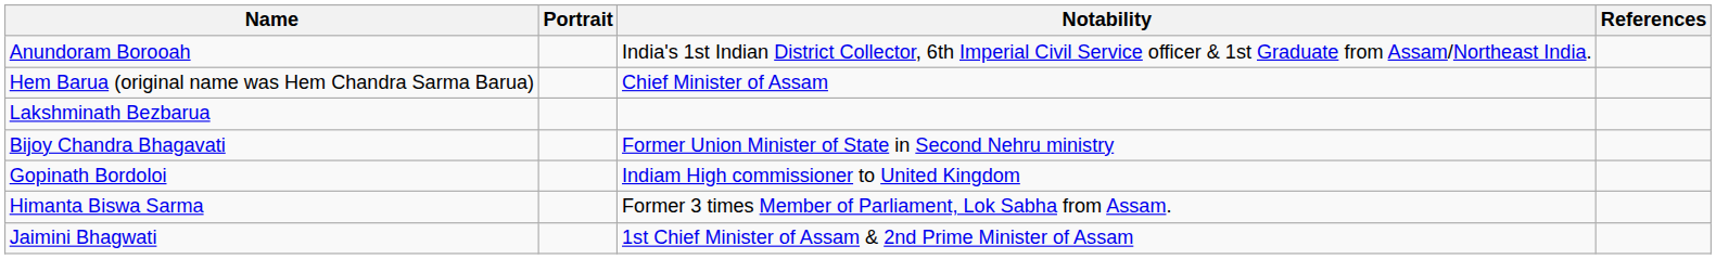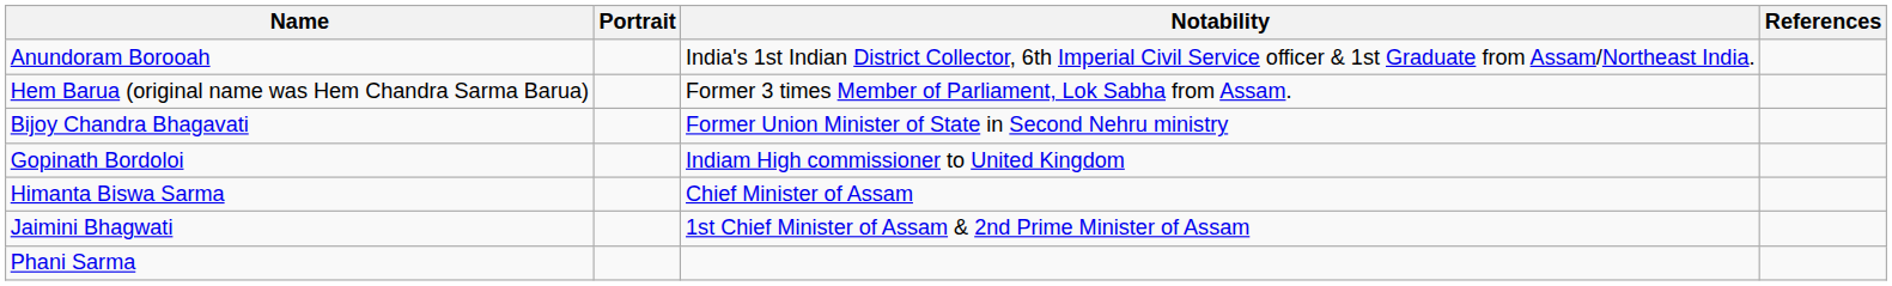 <table class="wikitable sortable mw-collapsible">
 <tr>
 <th>Name</th>
 <th>Portrait</th>
 <th>Notability</th>
 <th>References</th>
 </tr>
 <tr>
 <td><a href='#'>Anundoram Borooah</a></td>
 <td></td>
 <td>India's 1st Indian <a href='#'>District Collector</a>, 6th <a href='#'>Imperial Civil Service</a> officer & 1st <a href='#'>Graduate</a> from <a href='#'>Assam</a>/<a href='#'>Northeast India</a>.</td>
 <td></td>
 </tr>
 <tr>
 <td><a href='#'>Hem Barua</a> (original name was Hem Chandra Sarma Barua)</td>
 <td></td>
-<td><a href='#'>Chief Minister of Assam</a></td>
-<td></td>
-</tr>
-<tr>
-<td><a href='#'>Lakshminath Bezbarua</a></td>
-<td></td>
-<td></td>
+<td>Former 3 times <a href='#'>Member of Parliament, Lok Sabha</a> from <a href='#'>Assam</a>.</td>
 <td></td>
 </tr>
 <tr>
 <td><a href='#'>Bijoy Chandra Bhagavati</a></td>
 <td></td>
 <td><a href='#'>Former Union Minister of State</a> in <a href='#'>Second Nehru ministry</a></td>
 <td></td>
 </tr>
 <tr>
 <td><a href='#'>Gopinath Bordoloi</a></td>
 <td></td>
 <td><a href='#'>Indiam High commissioner</a> to <a href='#'>United Kingdom</a></td>
 <td></td>
 </tr>
 <tr>
 <td><a href='#'>Himanta Biswa Sarma</a></td>
 <td></td>
-<td>Former 3 times <a href='#'>Member of Parliament, Lok Sabha</a> from <a href='#'>Assam</a>.</td>
+<td><a href='#'>Chief Minister of Assam</a></td>
 <td></td>
 </tr>
 <tr>
 <td><a href='#'>Jaimini Bhagwati</a></td>
 <td></td>
 <td><a href='#'>1st Chief Minister of Assam</a> & <a href='#'>2nd Prime Minister of Assam</a></td>
 <td></td>
 </tr>
+<tr>
+<td><a href='#'>Phani Sarma</a></td>
+<td></td>
+<td></td>
+<td></td>
+</tr>
 </table>
